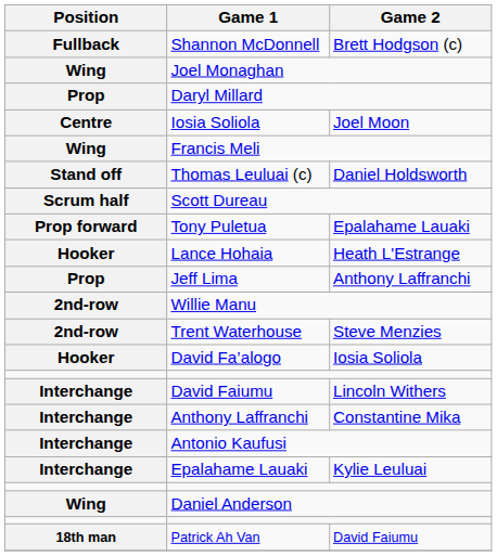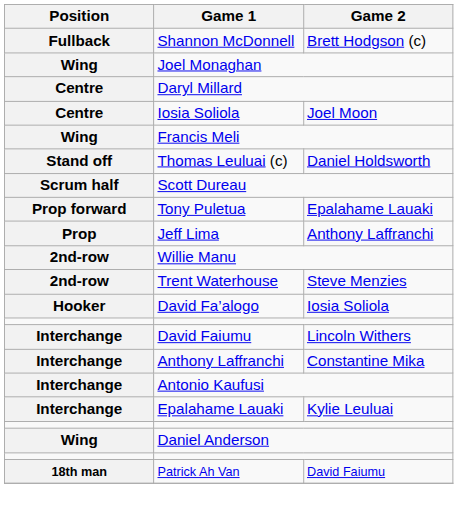 <table class="wikitable">
 <tr>
 <th style="width:150px;">Position</th>
 <th style="width:150px;">Game 1</th>
 <th style="width:150px;">Game 2</th>
 </tr>
 <tr>
 <th>Fullback</th>
 <td><a href='#'>Shannon McDonnell</a></td>
 <td colspan="1"><a href='#'>Brett Hodgson</a> (c)</td>
 </tr>
 <tr>
 <th>Wing</th>
 <td colspan="2"><a href='#'>Joel Monaghan</a></td>
 </tr>
 <tr>
-<th>Prop</th>
+<th>Centre</th>
 <td colspan="2"><a href='#'>Daryl Millard</a></td>
 </tr>
 <tr>
 <th>Centre</th>
 <td><a href='#'>Iosia Soliola</a></td>
 <td colspan="1"><a href='#'>Joel Moon</a></td>
 </tr>
 <tr>
 <th>Wing</th>
 <td colspan="2"><a href='#'>Francis Meli</a></td>
 </tr>
 <tr>
 <th>Stand off</th>
 <td><a href='#'>Thomas Leuluai</a> (c)</td>
 <td colspan="1"><a href='#'>Daniel Holdsworth</a></td>
 </tr>
 <tr>
 <th>Scrum half</th>
 <td colspan="2"><a href='#'>Scott Dureau</a></td>
 </tr>
 <tr>
 <th>Prop forward</th>
 <td><a href='#'>Tony Puletua</a></td>
 <td colspan="1"><a href='#'>Epalahame Lauaki</a></td>
-</tr>
-<tr>
-<th>Hooker</th>
-<td><a href='#'>Lance Hohaia</a></td>
-<td colspan="1"><a href='#'>Heath L'Estrange</a></td>
 </tr>
 <tr>
 <th>Prop</th>
 <td><a href='#'>Jeff Lima</a></td>
 <td colspan="1"><a href='#'>Anthony Laffranchi</a></td>
 </tr>
 <tr>
 <th>2nd-row</th>
 <td colspan="2"><a href='#'>Willie Manu</a></td>
 </tr>
 <tr>
 <th>2nd-row</th>
 <td><a href='#'>Trent Waterhouse</a></td>
 <td colspan="1"><a href='#'>Steve Menzies</a></td>
 </tr>
 <tr>
 <th>Hooker</th>
 <td><a href='#'>David Fa’alogo</a></td>
 <td colspan="1"><a href='#'>Iosia Soliola</a></td>
 </tr>
 <tr>
 <td></td>
 </tr>
 <tr>
 <th>Interchange</th>
 <td><a href='#'>David Faiumu</a></td>
 <td colspan="1"><a href='#'>Lincoln Withers</a></td>
 </tr>
 <tr>
 <th>Interchange</th>
 <td><a href='#'>Anthony Laffranchi</a></td>
 <td colspan="1"><a href='#'>Constantine Mika</a></td>
 </tr>
 <tr>
 <th>Interchange</th>
 <td colspan="2"><a href='#'>Antonio Kaufusi</a></td>
 </tr>
 <tr>
 <th>Interchange</th>
 <td><a href='#'>Epalahame Lauaki</a></td>
 <td colspan="1"><a href='#'>Kylie Leuluai</a></td>
 </tr>
 <tr>
 <td></td>
 </tr>
 <tr>
 <th>Wing</th>
 <td colspan="2"><a href='#'>Daniel Anderson</a></td>
 </tr>
 <tr>
 <td></td>
 </tr>
 <tr>
 <th><small>18th man</small></th>
 <td><small><a href='#'>Patrick Ah Van</a></small></td>
 <td colspan="1"><small><a href='#'>David Faiumu</a></small></td>
 </tr>
 <tr>
 </tr>
 </table>
